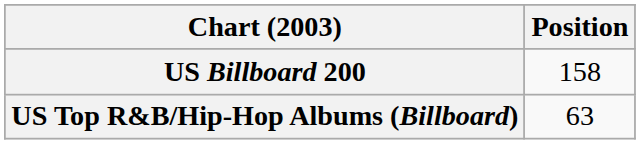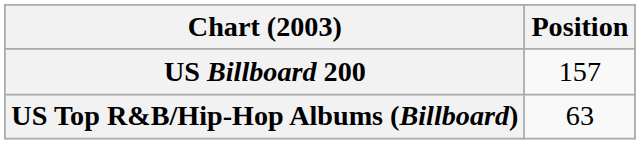 <table class="wikitable sortable plainrowheaders" style="text-align:center">
 <tr>
 <th scope="col">Chart (2003)</th>
 <th scope="col">Position</th>
 </tr>
 <tr>
 <th scope="row">US <em>Billboard</em> 200</th>
-<td>158</td>
+<td>157</td>
 </tr>
 <tr>
 <th scope="row">US Top R&B/Hip-Hop Albums (<em>Billboard</em>)</th>
 <td>63</td>
 </tr>
 </table>
